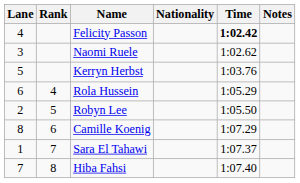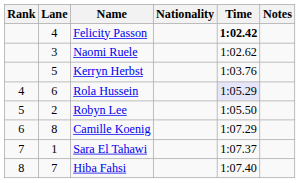 <table class="wikitable sortable" style="text-align:center">
 <tr>
+<th>Rank</th>
 <th>Lane</th>
-<th>Rank</th>
 <th>Name</th>
 <th>Nationality</th>
 <th>Time</th>
 <th>Notes</th>
 </tr>
 <tr>
+<td></td>
 <td>4</td>
-<td></td>
 <td align=left><a href='#'>Felicity Passon</a></td>
 <td align=left></td>
 <td><strong>1:02.42</strong></td>
 <td></td>
 </tr>
 <tr>
+<td></td>
 <td>3</td>
-<td></td>
 <td align=left><a href='#'>Naomi Ruele</a></td>
 <td align=left></td>
 <td>1:02.62</td>
 <td></td>
 </tr>
 <tr>
+<td></td>
 <td>5</td>
-<td></td>
 <td align=left><a href='#'>Kerryn Herbst</a></td>
 <td align=left></td>
 <td>1:03.76</td>
 <td></td>
 </tr>
 <tr>
+<td>4</td>
 <td>6</td>
-<td>4</td>
 <td align=left><a href='#'>Rola Hussein</a></td>
 <td align=left></td>
-<td>1:05.29</td>
+<td style="background: lavender;">1:05.29</td>
 <td></td>
 </tr>
 <tr>
+<td>5</td>
 <td>2</td>
-<td>5</td>
 <td align=left><a href='#'>Robyn Lee</a></td>
 <td align=left></td>
 <td>1:05.50</td>
 <td></td>
 </tr>
 <tr>
+<td>6</td>
 <td>8</td>
-<td>6</td>
 <td align=left><a href='#'>Camille Koenig</a></td>
 <td align=left></td>
 <td>1:07.29</td>
 <td></td>
 </tr>
 <tr>
+<td>7</td>
 <td>1</td>
-<td>7</td>
 <td align=left><a href='#'>Sara El Tahawi</a></td>
 <td align=left></td>
 <td>1:07.37</td>
 <td></td>
 </tr>
 <tr>
+<td>8</td>
 <td>7</td>
-<td>8</td>
 <td align=left><a href='#'>Hiba Fahsi</a></td>
 <td align=left></td>
 <td>1:07.40</td>
 <td></td>
 </tr>
 </table>
